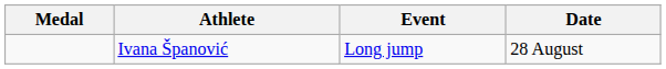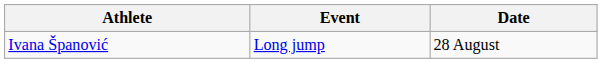 <table class="wikitable" style="font-size:90%" width=60%>
 <tr>
-<th>Medal</th>
 <th>Athlete</th>
 <th>Event</th>
 <th>Date</th>
 </tr>
 <tr>
-<td></td>
 <td><a href='#'>Ivana Španović</a></td>
 <td><a href='#'>Long jump</a></td>
 <td>28 August</td>
 </tr>
 </table>
